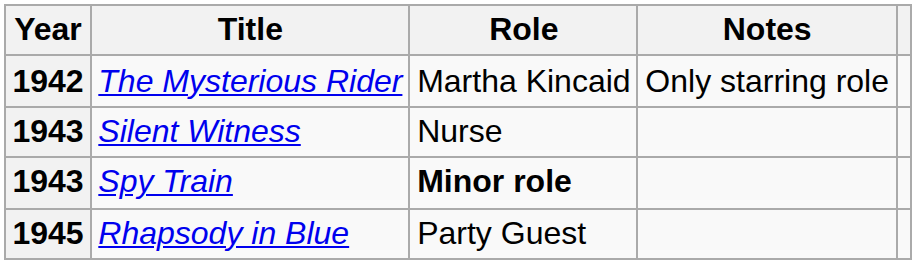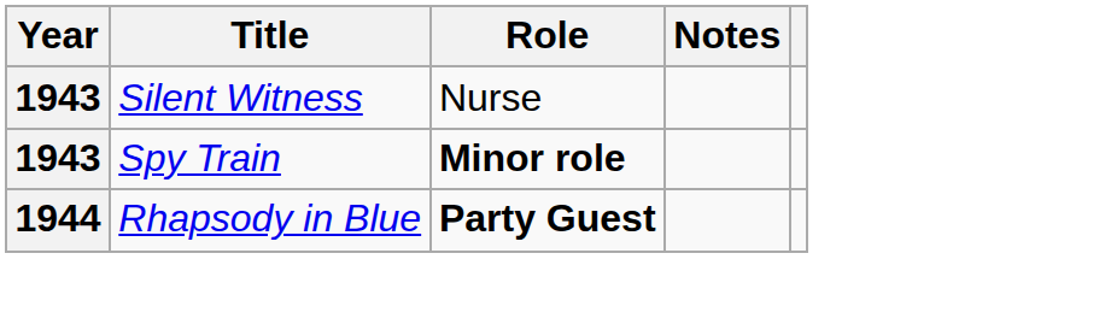 <table class="wikitable plainrowheaders sortable" style="margin-right: 0;">
 <tr>
 <th scope="col">Year</th>
 <th scope="col">Title</th>
 <th scope="col">Role</th>
 <th scope="col" class="unsortable">Notes</th>
 <th scope="col" class="unsortable"></th>
-</tr>
-<tr>
-<th scope="row">1942</th>
-<td><em><a href='#'>The Mysterious Rider</a></em></td>
-<td>Martha Kincaid</td>
-<td>Only starring role</td>
-<td align=center></td>
 </tr>
 <tr>
 <th scope="row">1943</th>
 <td><em><a href='#'>Silent Witness</a></em></td>
 <td>Nurse</td>
 <td></td>
 <td align=center></td>
 </tr>
 <tr>
 <th scope="row">1943</th>
 <td><em><a href='#'>Spy Train</a></em></td>
 <td><strong>Minor role</strong></td>
 <td></td>
 <td align=center></td>
 </tr>
 <tr>
-<th scope="row">1945</th>
+<th scope="row">1944</th>
 <td><em><a href='#'>Rhapsody in Blue</a></em></td>
-<td>Party Guest</td>
+<td><strong>Party Guest</strong></td>
 <td></td>
 <td align=center></td>
 </tr>
 <tr>
 </tr>
 </table>
